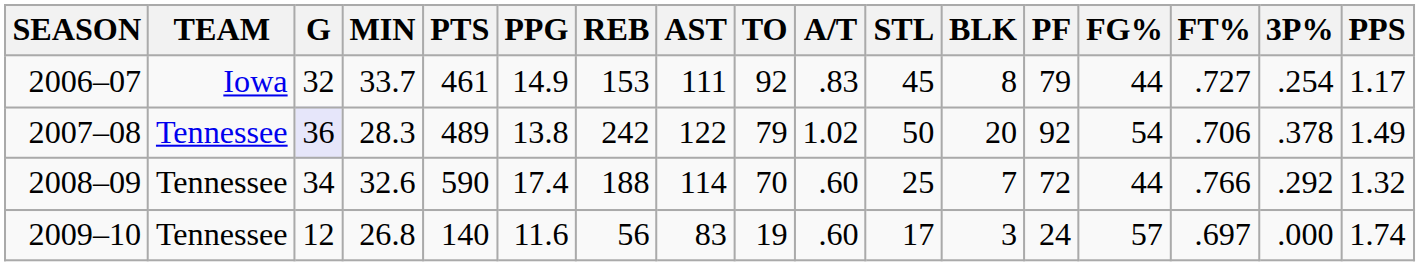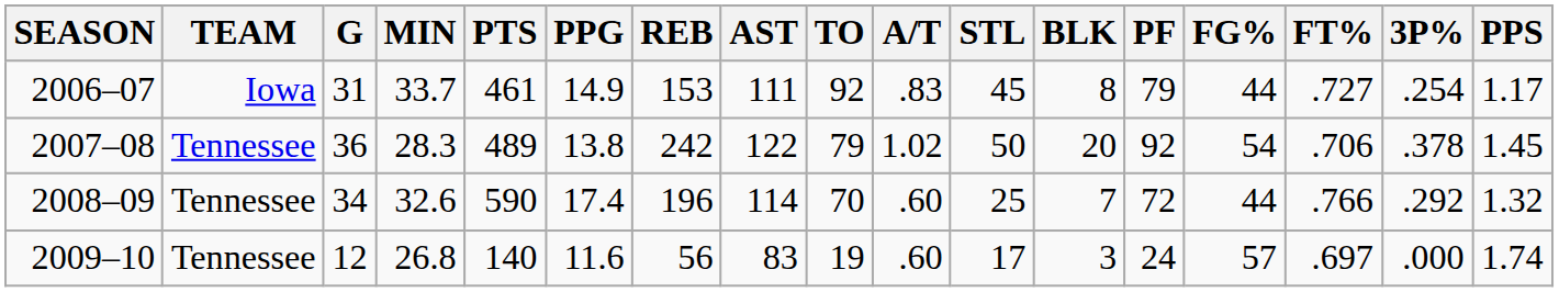 <table class="wikitable" style="text-align:right;">
 <tr>
 <th>SEASON</th>
 <th>TEAM</th>
 <th>G</th>
 <th>MIN</th>
 <th>PTS</th>
 <th>PPG</th>
 <th>REB</th>
 <th>AST</th>
 <th>TO</th>
 <th>A/T</th>
 <th>STL</th>
 <th>BLK</th>
 <th>PF</th>
 <th>FG%</th>
 <th>FT%</th>
 <th>3P%</th>
 <th>PPS</th>
 </tr>
 <tr>
 <td>2006–07</td>
 <td><a href='#'>Iowa</a></td>
-<td>32</td>
+<td>31</td>
 <td>33.7</td>
 <td>461</td>
 <td>14.9</td>
 <td>153</td>
 <td>111</td>
 <td>92</td>
 <td>.83</td>
 <td>45</td>
 <td>8</td>
 <td>79</td>
 <td>44</td>
 <td>.727</td>
 <td>.254</td>
 <td>1.17</td>
 </tr>
 <tr>
 <td>2007–08</td>
 <td><a href='#'>Tennessee</a></td>
-<td style="background: lavender;">36</td>
+<td>36</td>
 <td>28.3</td>
 <td>489</td>
 <td>13.8</td>
 <td>242</td>
 <td>122</td>
 <td>79</td>
 <td>1.02</td>
 <td>50</td>
 <td>20</td>
 <td>92</td>
 <td>54</td>
 <td>.706</td>
 <td>.378</td>
-<td>1.49</td>
+<td>1.45</td>
 </tr>
 <tr>
 <td>2008–09</td>
 <td>Tennessee</td>
 <td>34</td>
 <td>32.6</td>
 <td>590</td>
 <td>17.4</td>
-<td>188</td>
+<td>196</td>
 <td>114</td>
 <td>70</td>
 <td>.60</td>
 <td>25</td>
 <td>7</td>
 <td>72</td>
 <td>44</td>
 <td>.766</td>
 <td>.292</td>
 <td>1.32</td>
 </tr>
 <tr>
 <td>2009–10</td>
 <td>Tennessee</td>
 <td>12</td>
 <td>26.8</td>
 <td>140</td>
 <td>11.6</td>
 <td>56</td>
 <td>83</td>
 <td>19</td>
 <td>.60</td>
 <td>17</td>
 <td>3</td>
 <td>24</td>
 <td>57</td>
 <td>.697</td>
 <td>.000</td>
 <td>1.74</td>
 </tr>
 </table>
